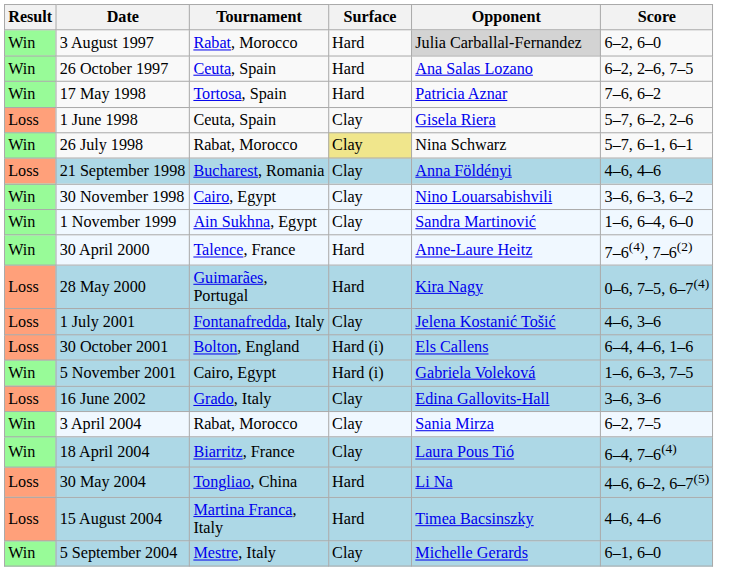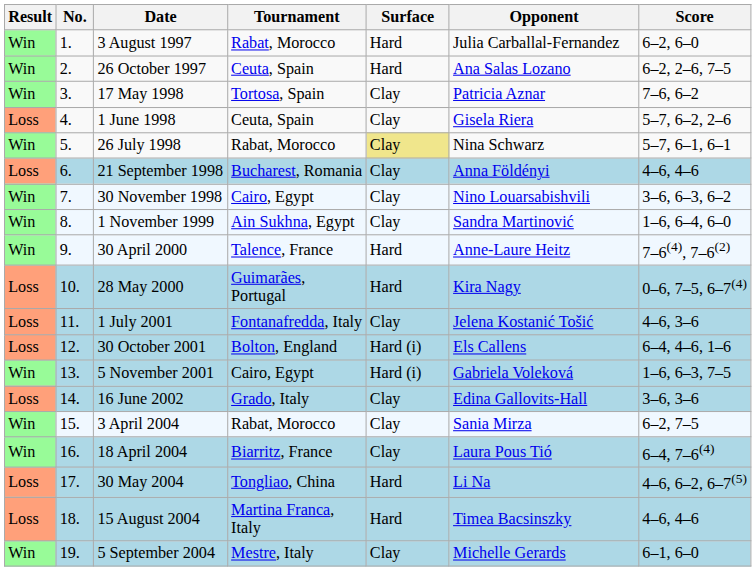 <table class="sortable wikitable">
 <tr>
 <th>Result</th>
+<th width=30>No.</th>
 <th width=125>Date</th>
 <th width=130>Tournament</th>
 <th width=75>Surface</th>
 <th width=180>Opponent</th>
 <th class="unsortable">Score</th>
 </tr>
 <tr>
 <td style="background:#98fb98;">Win</td>
+<td>1.</td>
 <td>3 August 1997</td>
 <td><a href='#'>Rabat</a>, Morocco</td>
 <td>Hard</td>
-<td style="background: lightgrey;"> Julia Carballal-Fernandez</td>
+<td> Julia Carballal-Fernandez</td>
 <td>6–2, 6–0</td>
 </tr>
 <tr>
 <td style="background:#98fb98;">Win</td>
+<td>2.</td>
 <td>26 October 1997</td>
 <td><a href='#'>Ceuta</a>, Spain</td>
 <td>Hard</td>
 <td> <a href='#'>Ana Salas Lozano</a></td>
 <td>6–2, 2–6, 7–5</td>
 </tr>
 <tr>
 <td style="background:#98fb98;">Win</td>
+<td>3.</td>
 <td>17 May 1998</td>
 <td><a href='#'>Tortosa</a>, Spain</td>
-<td>Hard</td>
+<td>Clay</td>
 <td> <a href='#'>Patricia Aznar</a></td>
 <td>7–6, 6–2</td>
 </tr>
 <tr>
 <td style="background:#ffa07a;">Loss</td>
+<td>4.</td>
 <td>1 June 1998</td>
 <td>Ceuta, Spain</td>
 <td>Clay</td>
 <td> <a href='#'>Gisela Riera</a></td>
 <td>5–7, 6–2, 2–6</td>
 </tr>
 <tr>
 <td style="background:#98fb98;">Win</td>
+<td>5.</td>
 <td>26 July 1998</td>
 <td>Rabat, Morocco</td>
 <td style="background: khaki;">Clay</td>
 <td> Nina Schwarz</td>
 <td>5–7, 6–1, 6–1</td>
 </tr>
 <tr style="background:lightblue;">
 <td style="background:#ffa07a;">Loss</td>
+<td>6.</td>
 <td>21 September 1998</td>
 <td><a href='#'>Bucharest</a>, Romania</td>
 <td>Clay</td>
 <td> <a href='#'>Anna Földényi</a></td>
 <td>4–6, 4–6</td>
 </tr>
 <tr style="background:#f0f8ff;">
 <td style="background:#98fb98;">Win</td>
+<td>7.</td>
 <td>30 November 1998</td>
 <td><a href='#'>Cairo</a>, Egypt</td>
 <td>Clay</td>
 <td> <a href='#'>Nino Louarsabishvili</a></td>
 <td>3–6, 6–3, 6–2</td>
 </tr>
 <tr style="background:#f0f8ff;">
 <td style="background:#98fb98;">Win</td>
+<td>8.</td>
 <td>1 November 1999</td>
 <td><a href='#'>Ain Sukhna</a>, Egypt</td>
 <td>Clay</td>
 <td> <a href='#'>Sandra Martinović</a></td>
 <td>1–6, 6–4, 6–0</td>
 </tr>
 <tr style="background:#f0f8ff;">
 <td style="background:#98fb98;">Win</td>
+<td>9.</td>
 <td>30 April 2000</td>
 <td><a href='#'>Talence</a>, France</td>
 <td>Hard</td>
 <td> <a href='#'>Anne-Laure Heitz</a></td>
 <td>7–6<sup>(4)</sup>, 7–6<sup>(2)</sup></td>
 </tr>
 <tr style="background:lightblue;">
 <td style="background:#ffa07a;">Loss</td>
+<td>10.</td>
 <td>28 May 2000</td>
 <td><a href='#'>Guimarães</a>, Portugal</td>
 <td>Hard</td>
 <td> <a href='#'>Kira Nagy</a></td>
 <td>0–6, 7–5, 6–7<sup>(4)</sup></td>
 </tr>
 <tr style="background:lightblue;">
 <td style="background:#ffa07a;">Loss</td>
+<td>11.</td>
 <td>1 July 2001</td>
 <td><a href='#'>Fontanafredda</a>, Italy</td>
 <td>Clay</td>
 <td> <a href='#'>Jelena Kostanić Tošić</a></td>
 <td>4–6, 3–6</td>
 </tr>
 <tr style="background:lightblue;">
 <td style="background:#ffa07a;">Loss</td>
+<td>12.</td>
 <td>30 October 2001</td>
 <td><a href='#'>Bolton</a>, England</td>
 <td>Hard (i)</td>
 <td> <a href='#'>Els Callens</a></td>
 <td>6–4, 4–6, 1–6</td>
 </tr>
 <tr style="background:lightblue;">
 <td style="background:#98fb98;">Win</td>
+<td>13.</td>
 <td>5 November 2001</td>
 <td>Cairo, Egypt</td>
 <td>Hard (i)</td>
 <td> <a href='#'>Gabriela Voleková</a></td>
 <td>1–6, 6–3, 7–5</td>
 </tr>
 <tr style="background:lightblue;">
 <td style="background:#ffa07a;">Loss</td>
+<td>14.</td>
 <td>16 June 2002</td>
 <td><a href='#'>Grado</a>, Italy</td>
 <td>Clay</td>
 <td> <a href='#'>Edina Gallovits-Hall</a></td>
 <td>3–6, 3–6</td>
 </tr>
 <tr style="background:#f0f8ff;">
 <td style="background:#98fb98;">Win</td>
+<td>15.</td>
 <td>3 April 2004</td>
 <td>Rabat, Morocco</td>
 <td>Clay</td>
 <td> <a href='#'>Sania Mirza</a></td>
 <td>6–2, 7–5</td>
 </tr>
 <tr style="background:lightblue;">
 <td style="background:#98fb98;">Win</td>
+<td>16.</td>
 <td>18 April 2004</td>
 <td><a href='#'>Biarritz</a>, France</td>
 <td>Clay</td>
 <td> <a href='#'>Laura Pous Tió</a></td>
 <td>6–4, 7–6<sup>(4)</sup></td>
 </tr>
 <tr style="background:lightblue;">
 <td style="background:#ffa07a;">Loss</td>
+<td>17.</td>
 <td>30 May 2004</td>
 <td><a href='#'>Tongliao</a>, China</td>
 <td>Hard</td>
 <td> <a href='#'>Li Na</a></td>
 <td>4–6, 6–2, 6–7<sup>(5)</sup></td>
 </tr>
 <tr style="background:lightblue;">
 <td style="background:#ffa07a;">Loss</td>
+<td>18.</td>
 <td>15 August 2004</td>
 <td><a href='#'>Martina Franca</a>, Italy</td>
 <td>Hard</td>
 <td> <a href='#'>Timea Bacsinszky</a></td>
 <td>4–6, 4–6</td>
 </tr>
 <tr style="background:lightblue;">
 <td style="background:#98fb98;">Win</td>
+<td>19.</td>
 <td>5 September 2004</td>
 <td><a href='#'>Mestre</a>, Italy</td>
 <td>Clay</td>
 <td> <a href='#'>Michelle Gerards</a></td>
 <td>6–1, 6–0</td>
 </tr>
 </table>
